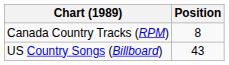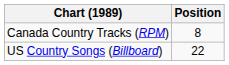 <table class="wikitable sortable">
 <tr>
 <th scope="col">Chart (1989)</th>
 <th scope="col">Position</th>
 </tr>
 <tr>
 <td>Canada Country Tracks (<em><a href='#'>RPM</a></em>)</td>
 <td align="center">8</td>
 </tr>
 <tr>
 <td>US <a href='#'>Country Songs</a> (<em><a href='#'>Billboard</a></em>)</td>
-<td align="center">43</td>
+<td align="center">22</td>
 </tr>
 </table>
